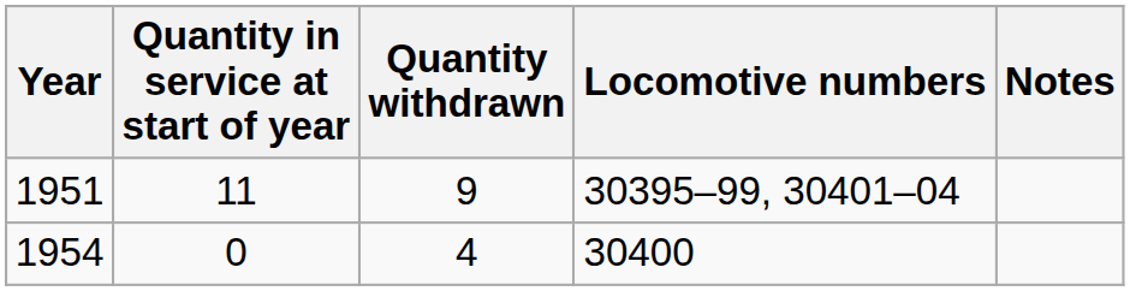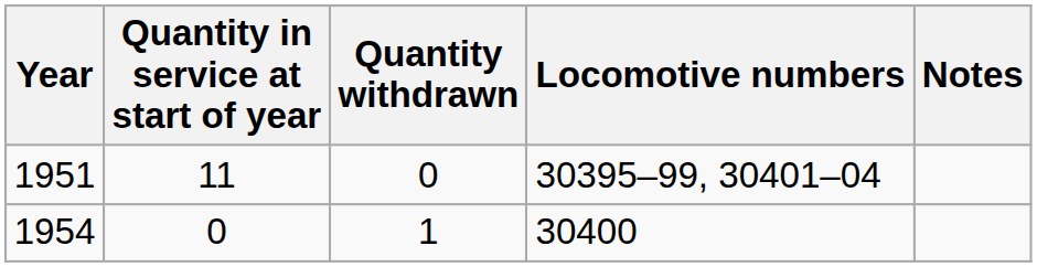 <table class=wikitable style=text-align:center>
 <tr>
 <th>Year</th>
 <th>Quantity in<br>service at<br>start of year</th>
 <th>Quantity<br>withdrawn</th>
 <th>Locomotive numbers</th>
 <th>Notes</th>
 </tr>
 <tr>
 <td>1951</td>
 <td>11</td>
-<td>9</td>
+<td>0</td>
 <td align=left>30395–99, 30401–04</td>
 <td align=left></td>
 </tr>
 <tr>
 <td>1954</td>
 <td>0</td>
-<td>4</td>
+<td>1</td>
 <td align=left>30400</td>
 <td align=left></td>
 </tr>
 </table>
